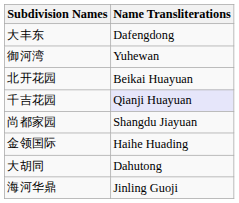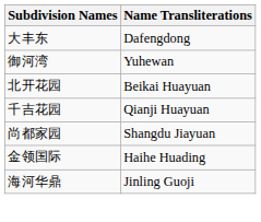 <table class="wikitable sortable">
 <tr>
 <th>Subdivision Names</th>
 <th>Name Transliterations</th>
 </tr>
 <tr>
 <td>大丰东</td>
 <td>Dafengdong</td>
 </tr>
 <tr>
 <td>御河湾</td>
 <td>Yuhewan</td>
 </tr>
 <tr>
 <td>北开花园</td>
 <td>Beikai Huayuan</td>
 </tr>
 <tr>
 <td>千吉花园</td>
-<td style="background: lavender;">Qianji Huayuan</td>
+<td>Qianji Huayuan</td>
 </tr>
 <tr>
 <td>尚都家园</td>
 <td>Shangdu Jiayuan</td>
 </tr>
 <tr>
 <td>金领国际</td>
 <td>Haihe Huading</td>
 </tr>
 <tr>
-<td>大胡同</td>
-<td>Dahutong</td>
-</tr>
-<tr>
 <td>海河华鼎</td>
 <td>Jinling Guoji</td>
 </tr>
 </table>
